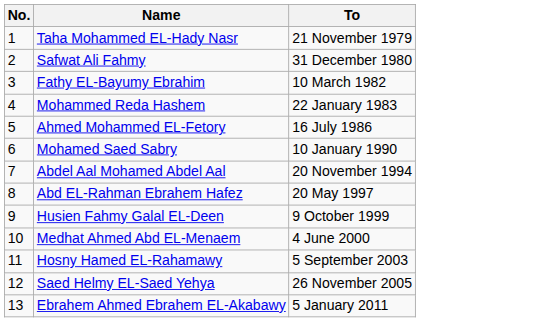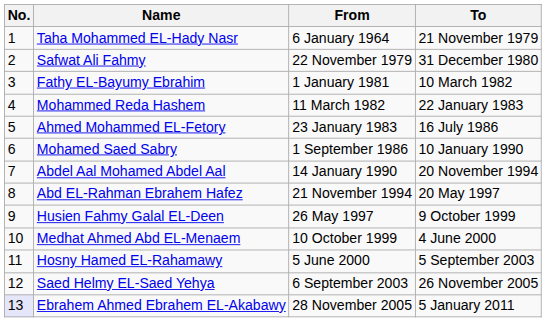 <table class="wikitable">
 <tr>
 <th>No.</th>
 <th>Name</th>
+<th>From</th>
 <th>To</th>
 </tr>
 <tr>
 <td>1</td>
 <td><a href='#'>Taha Mohammed EL-Hady Nasr</a></td>
+<td>6 January 1964</td>
 <td>21 November 1979</td>
 </tr>
 <tr>
 <td>2</td>
 <td><a href='#'>Safwat Ali Fahmy</a></td>
+<td>22 November 1979</td>
 <td>31 December 1980</td>
 </tr>
 <tr>
 <td>3</td>
 <td><a href='#'>Fathy EL-Bayumy Ebrahim</a></td>
+<td>1 January 1981</td>
 <td>10 March 1982</td>
 </tr>
 <tr>
 <td>4</td>
 <td><a href='#'>Mohammed Reda Hashem</a></td>
+<td>11 March 1982</td>
 <td>22 January 1983</td>
 </tr>
 <tr>
 <td>5</td>
 <td><a href='#'>Ahmed Mohammed EL-Fetory</a></td>
+<td>23 January 1983</td>
 <td>16 July 1986</td>
 </tr>
 <tr>
 <td>6</td>
 <td><a href='#'>Mohamed Saed Sabry</a></td>
+<td>1 September 1986</td>
 <td>10 January 1990</td>
 </tr>
 <tr>
 <td>7</td>
 <td><a href='#'>Abdel Aal Mohamed Abdel Aal</a></td>
+<td>14 January 1990</td>
 <td>20 November 1994</td>
 </tr>
 <tr>
 <td>8</td>
 <td><a href='#'>Abd EL-Rahman Ebrahem Hafez</a></td>
+<td>21 November 1994</td>
 <td>20 May 1997</td>
 </tr>
 <tr>
 <td>9</td>
 <td><a href='#'>Husien Fahmy Galal EL-Deen</a></td>
+<td>26 May 1997</td>
 <td>9 October 1999</td>
 </tr>
 <tr>
 <td>10</td>
 <td><a href='#'>Medhat Ahmed Abd EL-Menaem</a></td>
+<td>10 October 1999</td>
 <td>4 June 2000</td>
 </tr>
 <tr>
 <td>11</td>
 <td><a href='#'>Hosny Hamed EL-Rahamawy</a></td>
+<td>5 June 2000</td>
 <td>5 September 2003</td>
 </tr>
 <tr>
 <td>12</td>
 <td><a href='#'>Saed Helmy EL-Saed Yehya</a></td>
+<td>6 September 2003</td>
 <td>26 November 2005</td>
 </tr>
 <tr>
-<td>13</td>
+<td style="background: lavender;">13</td>
 <td><a href='#'>Ebrahem Ahmed Ebrahem EL-Akabawy</a></td>
+<td>28 November 2005</td>
 <td>5 January 2011</td>
 </tr>
 </table>
